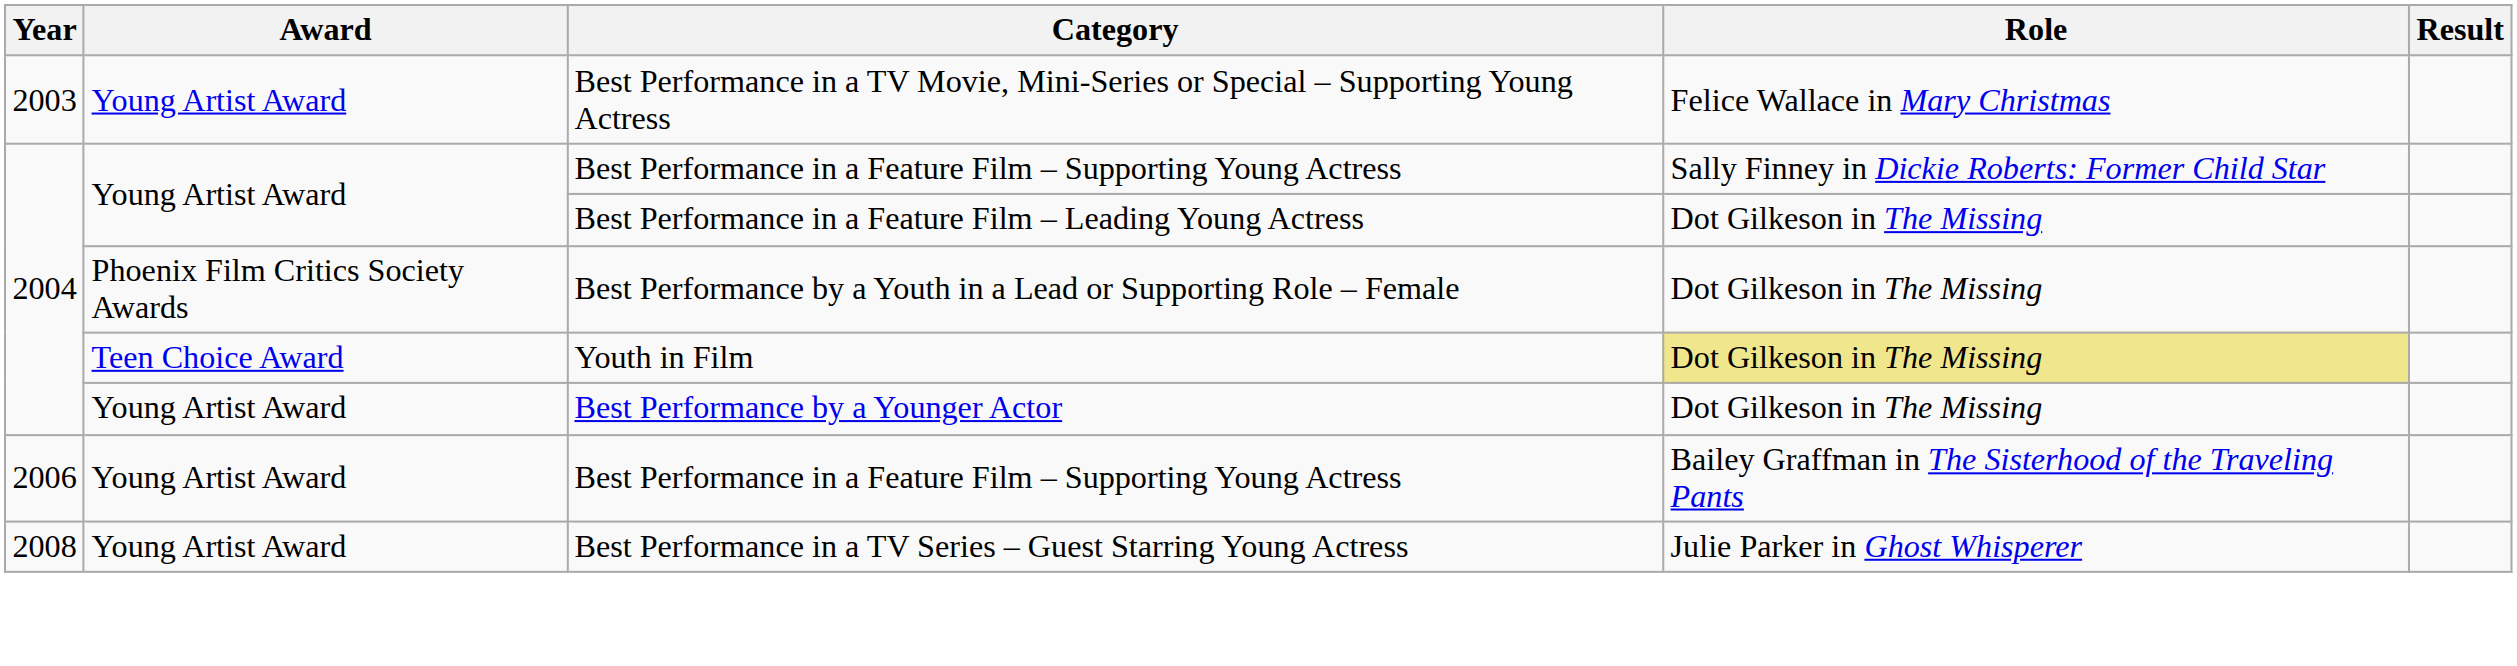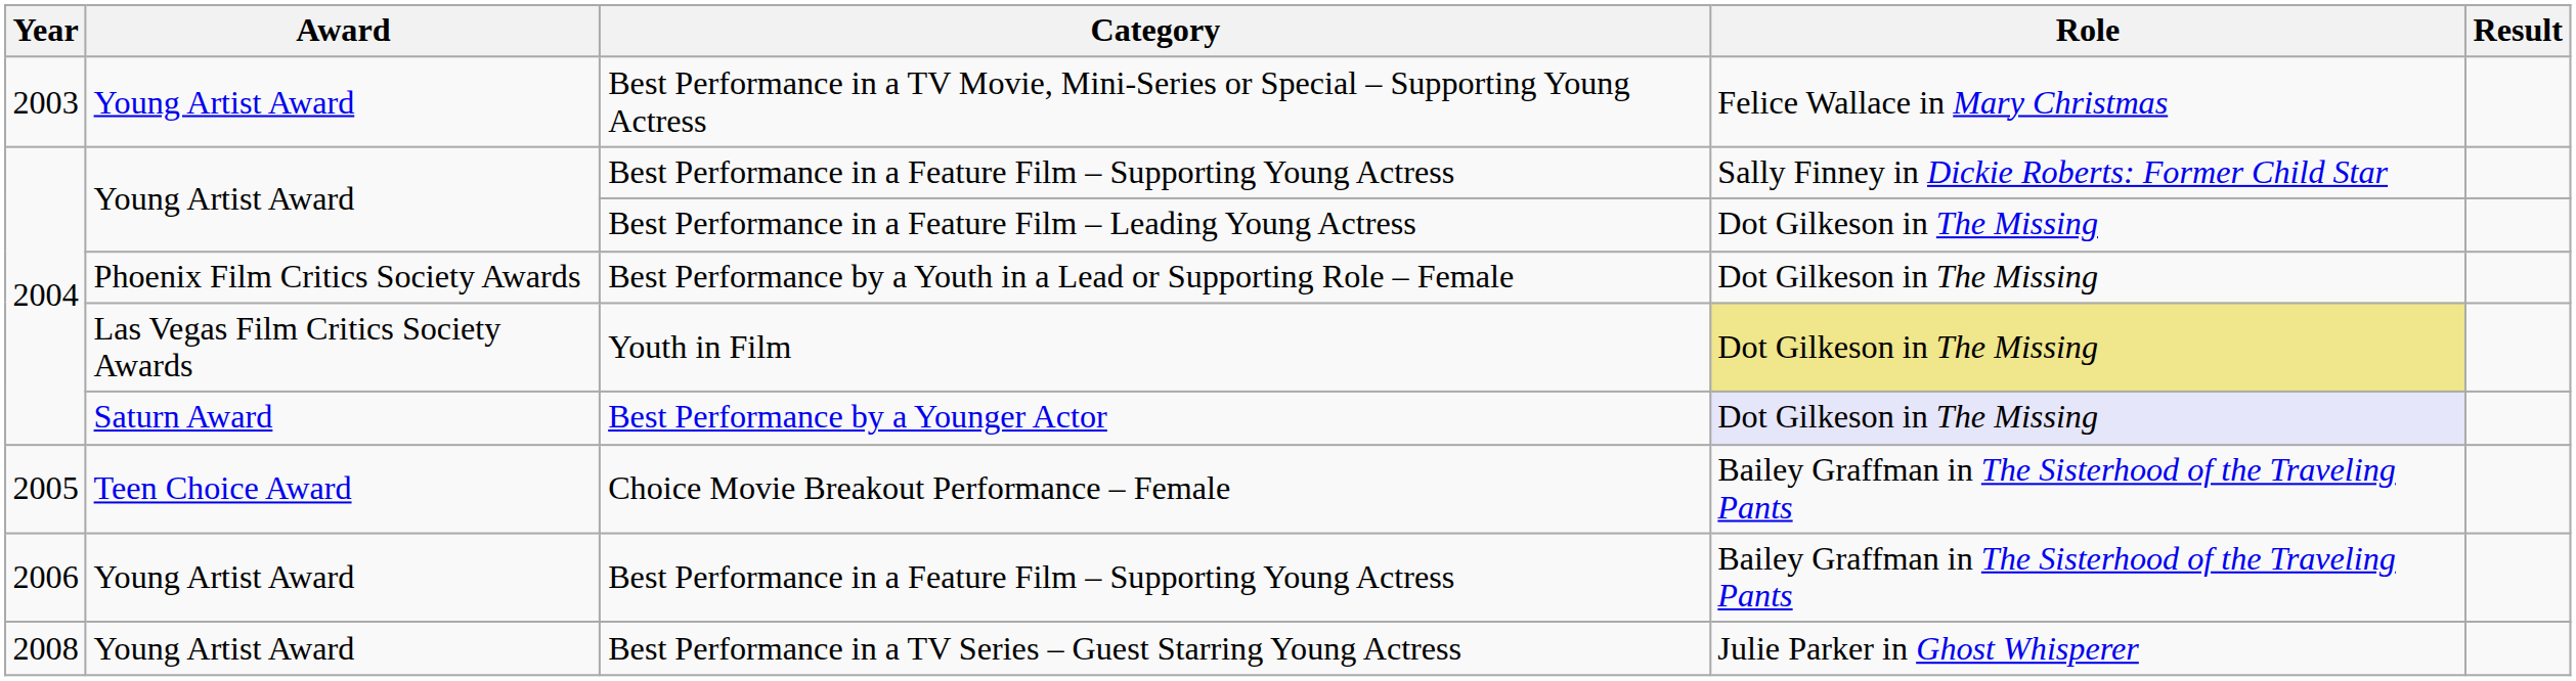 <table class="wikitable">
 <tr>
 <th>Year</th>
 <th>Award</th>
 <th>Category</th>
 <th>Role</th>
 <th>Result</th>
 </tr>
 <tr>
 <td>2003</td>
 <td><a href='#'>Young Artist Award</a></td>
 <td>Best Performance in a TV Movie, Mini-Series or Special – Supporting Young Actress</td>
 <td>Felice Wallace in <em><a href='#'>Mary Christmas</a></em></td>
 <td></td>
 </tr>
 <tr>
 <td rowspan="5">2004</td>
 <td rowspan="2">Young Artist Award</td>
 <td>Best Performance in a Feature Film – Supporting Young Actress</td>
 <td>Sally Finney in <em><a href='#'>Dickie Roberts: Former Child Star</a></em></td>
 <td></td>
 </tr>
 <tr>
 <td>Best Performance in a Feature Film – Leading Young Actress</td>
 <td>Dot Gilkeson in <em><a href='#'>The Missing</a></em></td>
 <td></td>
 </tr>
 <tr>
 <td>Phoenix Film Critics Society Awards</td>
 <td>Best Performance by a Youth in a Lead or Supporting Role – Female</td>
 <td>Dot Gilkeson in <em>The Missing</em></td>
 <td></td>
 </tr>
 <tr>
-<td><a href='#'>Teen Choice Award</a></td>
+<td>Las Vegas Film Critics Society Awards</td>
 <td>Youth in Film</td>
 <td style="background: khaki;">Dot Gilkeson in <em>The Missing</em></td>
 <td></td>
 </tr>
 <tr>
-<td>Young Artist Award</td>
+<td><a href='#'>Saturn Award</a></td>
 <td><a href='#'>Best Performance by a Younger Actor</a></td>
-<td>Dot Gilkeson in <em>The Missing</em></td>
+<td style="background: lavender;">Dot Gilkeson in <em>The Missing</em></td>
+<td></td>
+</tr>
+<tr>
+<td>2005</td>
+<td><a href='#'>Teen Choice Award</a></td>
+<td>Choice Movie Breakout Performance – Female</td>
+<td>Bailey Graffman in <em><a href='#'>The Sisterhood of the Traveling Pants</a></em></td>
 <td></td>
 </tr>
 <tr>
 <td>2006</td>
 <td>Young Artist Award</td>
 <td>Best Performance in a Feature Film – Supporting Young Actress</td>
 <td>Bailey Graffman in <em><a href='#'>The Sisterhood of the Traveling Pants</a></em></td>
 <td></td>
 </tr>
 <tr>
 <td>2008</td>
 <td>Young Artist Award</td>
 <td>Best Performance in a TV Series – Guest Starring Young Actress</td>
 <td>Julie Parker in <em><a href='#'>Ghost Whisperer</a></em></td>
 <td></td>
 </tr>
 </table>
